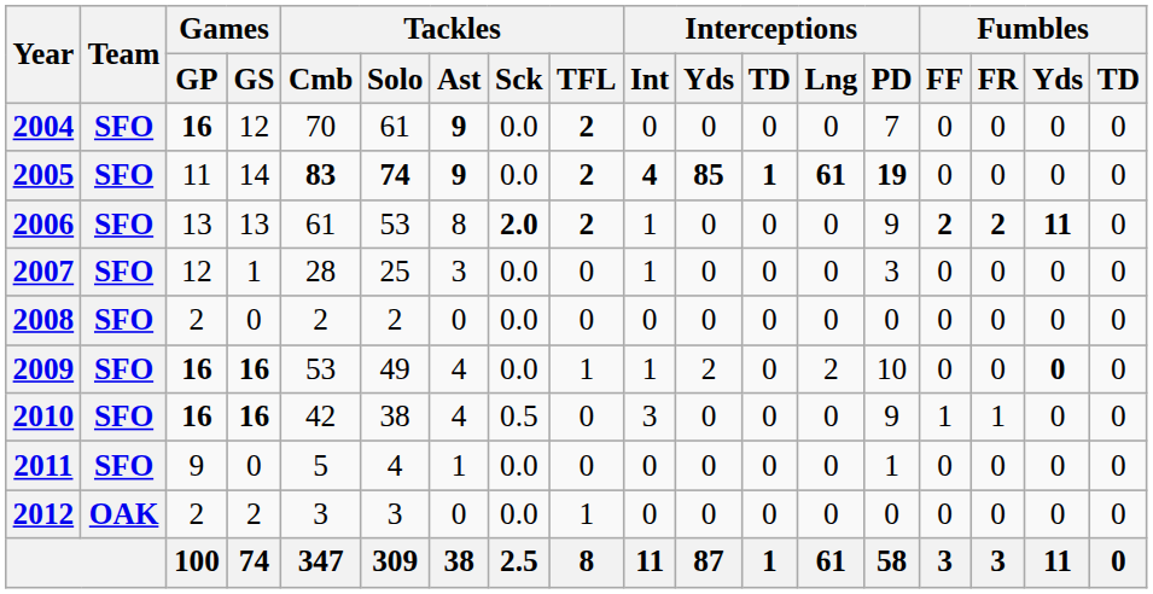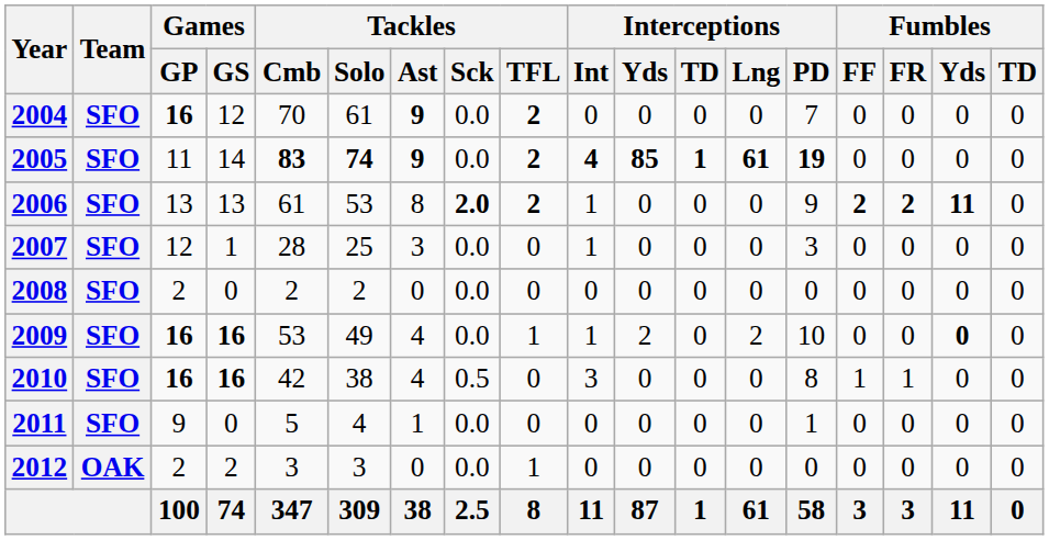 <table class="wikitable" style="text-align:center">
 <tr>
 <th rowspan="2">Year</th>
 <th rowspan="2">Team</th>
 <th colspan="2">Games</th>
 <th colspan="5">Tackles</th>
 <th colspan="5">Interceptions</th>
 <th colspan="4">Fumbles</th>
 </tr>
 <tr>
 <th>GP</th>
 <th>GS</th>
 <th>Cmb</th>
 <th>Solo</th>
 <th>Ast</th>
 <th>Sck</th>
 <th>TFL</th>
 <th>Int</th>
 <th>Yds</th>
 <th>TD</th>
 <th>Lng</th>
 <th>PD</th>
 <th>FF</th>
 <th>FR</th>
 <th>Yds</th>
 <th>TD</th>
 </tr>
 <tr>
 <th><a href='#'>2004</a></th>
 <th><a href='#'>SFO</a></th>
 <td><strong>16</strong></td>
 <td>12</td>
 <td>70</td>
 <td>61</td>
 <td><strong>9</strong></td>
 <td>0.0</td>
 <td><strong>2</strong></td>
 <td>0</td>
 <td>0</td>
 <td>0</td>
 <td>0</td>
 <td>7</td>
 <td>0</td>
 <td>0</td>
 <td>0</td>
 <td>0</td>
 </tr>
 <tr>
 <th><a href='#'>2005</a></th>
 <th><a href='#'>SFO</a></th>
 <td>11</td>
 <td>14</td>
 <td><strong>83</strong></td>
 <td><strong>74</strong></td>
 <td><strong>9</strong></td>
 <td>0.0</td>
 <td><strong>2</strong></td>
 <td><strong>4</strong></td>
 <td><strong>85</strong></td>
 <td><strong>1</strong></td>
 <td><strong>61</strong></td>
 <td><strong>19</strong></td>
 <td>0</td>
 <td>0</td>
 <td>0</td>
 <td>0</td>
 </tr>
 <tr>
 <th><a href='#'>2006</a></th>
 <th><a href='#'>SFO</a></th>
 <td>13</td>
 <td>13</td>
 <td>61</td>
 <td>53</td>
 <td>8</td>
 <td><strong>2.0</strong></td>
 <td><strong>2</strong></td>
 <td>1</td>
 <td>0</td>
 <td>0</td>
 <td>0</td>
 <td>9</td>
 <td><strong>2</strong></td>
 <td><strong>2</strong></td>
 <td><strong>11</strong></td>
 <td>0</td>
 </tr>
 <tr>
 <th><a href='#'>2007</a></th>
 <th><a href='#'>SFO</a></th>
 <td>12</td>
 <td>1</td>
 <td>28</td>
 <td>25</td>
 <td>3</td>
 <td>0.0</td>
 <td>0</td>
 <td>1</td>
 <td>0</td>
 <td>0</td>
 <td>0</td>
 <td>3</td>
 <td>0</td>
 <td>0</td>
 <td>0</td>
 <td>0</td>
 </tr>
 <tr>
 <th><a href='#'>2008</a></th>
 <th><a href='#'>SFO</a></th>
 <td>2</td>
 <td>0</td>
 <td>2</td>
 <td>2</td>
 <td>0</td>
 <td>0.0</td>
 <td>0</td>
 <td>0</td>
 <td>0</td>
 <td>0</td>
 <td>0</td>
 <td>0</td>
 <td>0</td>
 <td>0</td>
 <td>0</td>
 <td>0</td>
 </tr>
 <tr>
 <th><a href='#'>2009</a></th>
 <th><a href='#'>SFO</a></th>
 <td><strong>16</strong></td>
 <td><strong>16</strong></td>
 <td>53</td>
 <td>49</td>
 <td>4</td>
 <td>0.0</td>
 <td>1</td>
 <td>1</td>
 <td>2</td>
 <td>0</td>
 <td>2</td>
 <td>10</td>
 <td>0</td>
 <td>0</td>
 <td><strong>0</strong></td>
 <td>0</td>
 </tr>
 <tr>
 <th><a href='#'>2010</a></th>
 <th><a href='#'>SFO</a></th>
 <td><strong>16</strong></td>
 <td><strong>16</strong></td>
 <td>42</td>
 <td>38</td>
 <td>4</td>
 <td>0.5</td>
 <td>0</td>
 <td>3</td>
 <td>0</td>
 <td>0</td>
 <td>0</td>
-<td>9</td>
+<td>8</td>
 <td>1</td>
 <td>1</td>
 <td>0</td>
 <td>0</td>
 </tr>
 <tr>
 <th><a href='#'>2011</a></th>
 <th><a href='#'>SFO</a></th>
 <td>9</td>
 <td>0</td>
 <td>5</td>
 <td>4</td>
 <td>1</td>
 <td>0.0</td>
 <td>0</td>
 <td>0</td>
 <td>0</td>
 <td>0</td>
 <td>0</td>
 <td>1</td>
 <td>0</td>
 <td>0</td>
 <td>0</td>
 <td>0</td>
 </tr>
 <tr>
 <th><a href='#'>2012</a></th>
 <th><a href='#'>OAK</a></th>
 <td>2</td>
 <td>2</td>
 <td>3</td>
 <td>3</td>
 <td>0</td>
 <td>0.0</td>
 <td>1</td>
 <td>0</td>
 <td>0</td>
 <td>0</td>
 <td>0</td>
 <td>0</td>
 <td>0</td>
 <td>0</td>
 <td>0</td>
 <td>0</td>
 </tr>
 <tr>
 <th colspan="2"></th>
 <th>100</th>
 <th>74</th>
 <th>347</th>
 <th>309</th>
 <th>38</th>
 <th>2.5</th>
 <th>8</th>
 <th>11</th>
 <th>87</th>
 <th>1</th>
 <th>61</th>
 <th>58</th>
 <th>3</th>
 <th>3</th>
 <th>11</th>
 <th>0</th>
 </tr>
 </table>
